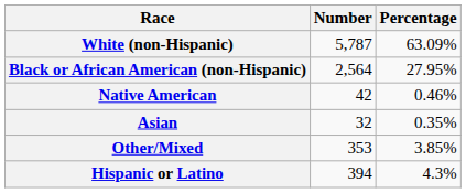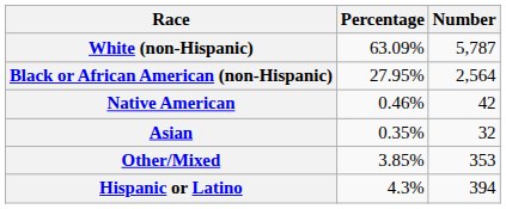 <table class="wikitable" style="text-align:right">
 <tr>
 <th scope="col">Race</th>
+<th scope="col">Percentage</th>
 <th scope="col">Number</th>
-<th scope="col">Percentage</th>
 </tr>
 <tr>
 <th scope="row"><a href='#'>White</a> (non-Hispanic)</th>
+<td>63.09%</td>
 <td>5,787</td>
-<td>63.09%</td>
 </tr>
 <tr>
 <th scope="row"><a href='#'>Black or African American</a> (non-Hispanic)</th>
+<td>27.95%</td>
 <td>2,564</td>
-<td>27.95%</td>
 </tr>
 <tr>
 <th scope="row"><a href='#'>Native American</a></th>
+<td>0.46%</td>
 <td>42</td>
-<td>0.46%</td>
 </tr>
 <tr>
 <th scope="row"><a href='#'>Asian</a></th>
+<td>0.35%</td>
 <td>32</td>
-<td>0.35%</td>
 </tr>
 <tr>
 <th scope="row"><a href='#'>Other/Mixed</a></th>
+<td>3.85%</td>
 <td>353</td>
-<td>3.85%</td>
 </tr>
 <tr>
 <th scope="row"><a href='#'>Hispanic</a> or <a href='#'>Latino</a></th>
+<td>4.3%</td>
 <td>394</td>
-<td>4.3%</td>
 </tr>
 </table>
